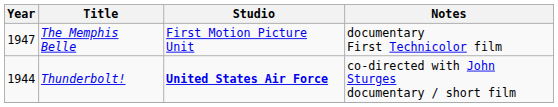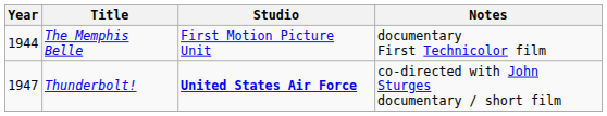 <table class="wikitable">
 <tr>
 <th>Year</th>
 <th>Title</th>
 <th>Studio</th>
 <th class="unsortable">Notes</th>
 </tr>
 <tr>
-<td>1947</td>
+<td>1944</td>
 <td><em><a href='#'>The Memphis Belle</a></em></td>
 <td><a href='#'>First Motion Picture Unit</a></td>
 <td>documentary<br>First <a href='#'>Technicolor</a> film</td>
 </tr>
 <tr>
-<td>1944</td>
+<td>1947</td>
 <td><em><a href='#'>Thunderbolt!</a></em></td>
 <td><strong><a href='#'>United States Air Force</a></strong></td>
 <td>co-directed with <a href='#'>John Sturges</a><br>documentary / short film</td>
 </tr>
 <tr>
 </tr>
 </table>
